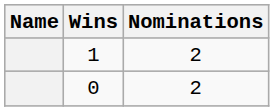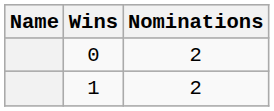 <table class="sortable wikitable plainrowheaders" style="text-align:center">
 <tr>
 <th scope=col>Name</th>
 <th scope=col data-sort-type="number">Wins</th>
 <th scope=col data-sort-type="number">Nominations</th>
 </tr>
 <tr>
 <th scope="row"></th>
-<td>1</td>
+<td>0</td>
 <td>2</td>
 </tr>
 <tr>
 <th scope="row"></th>
-<td>0</td>
+<td>1</td>
 <td>2</td>
 </tr>
 </table>
